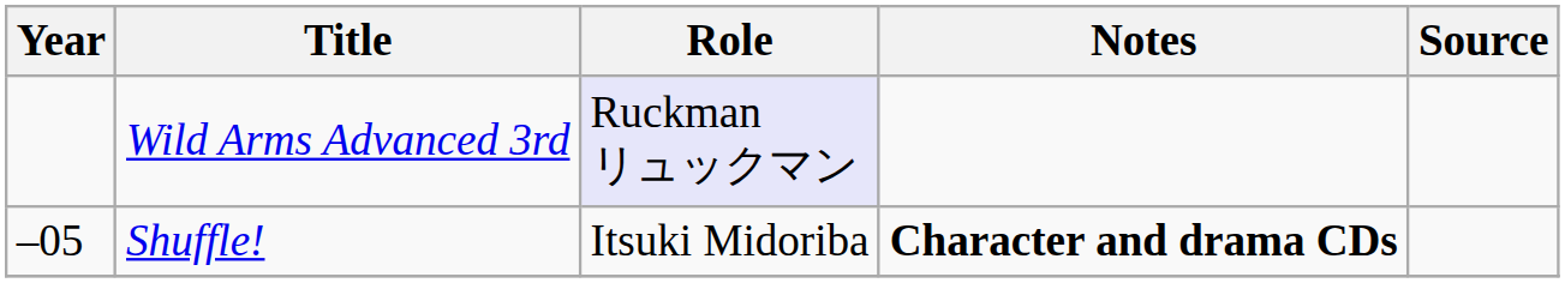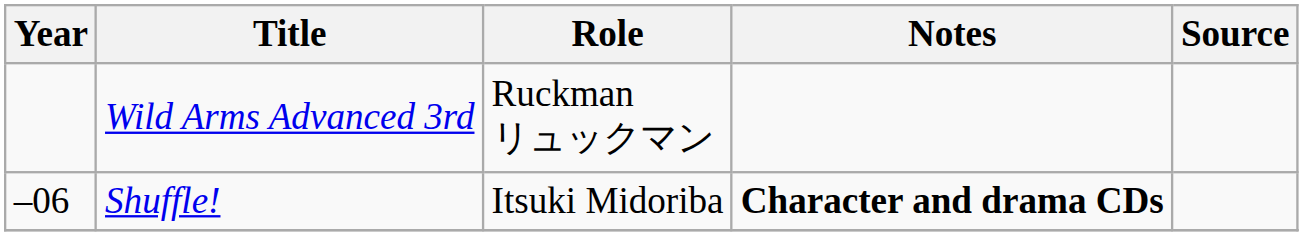 <table class="wikitable sortable plainrowheaders">
 <tr>
 <th>Year</th>
 <th>Title</th>
 <th>Role</th>
 <th class="unsortable">Notes</th>
 <th class="unsortable">Source</th>
 </tr>
 <tr>
 <td></td>
 <td><em><a href='#'>Wild Arms Advanced 3rd</a></em></td>
-<td style="background: lavender;">Ruckman<br>リュックマン</td>
+<td>Ruckman<br>リュックマン</td>
 <td></td>
 <td></td>
 </tr>
 <tr>
-<td>–05</td>
+<td>–06</td>
 <td><em><a href='#'>Shuffle!</a></em></td>
 <td>Itsuki Midoriba</td>
 <td><strong>Character and drama CDs</strong></td>
 <td></td>
 </tr>
 <tr>
 </tr>
 </table>
